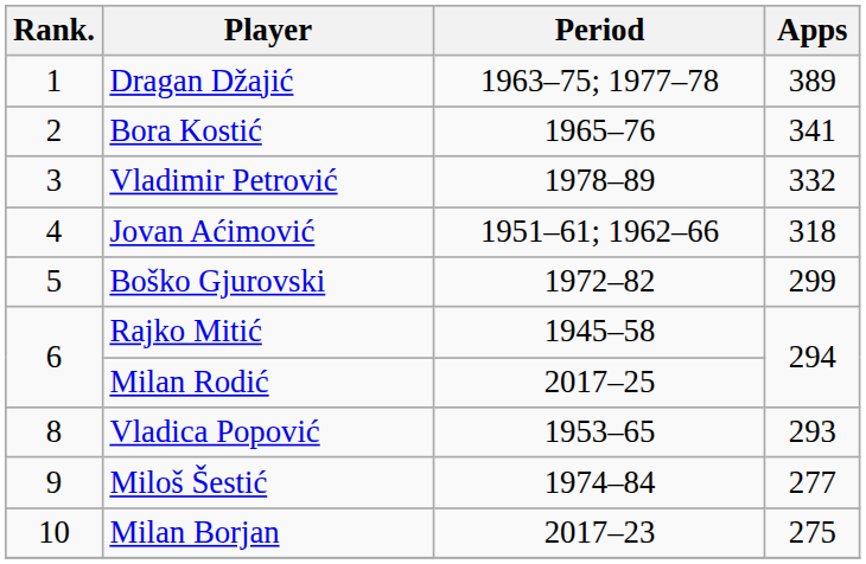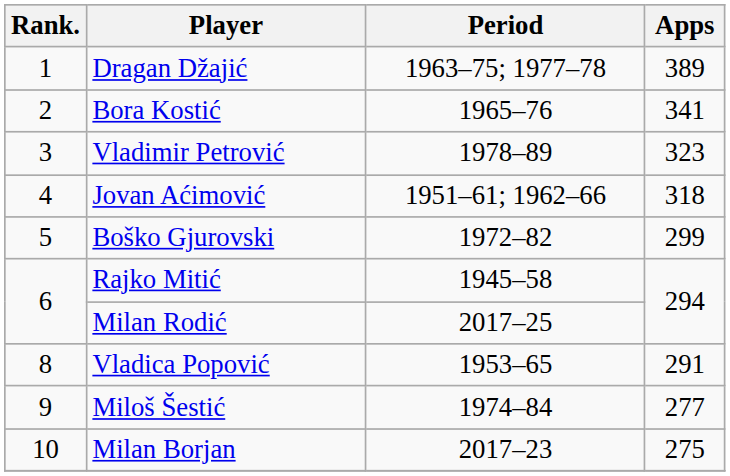 <table class="wikitable sortable" style="text-align:center">
 <tr>
 <th style="width:40px;">Rank.</th>
 <th style="width:160px;">Player</th>
 <th style="width:160px;">Period</th>
 <th style="width:40px;">Apps</th>
 </tr>
 <tr>
 <td>1</td>
 <td style="text-align:left;"> <a href='#'>Dragan Džajić</a></td>
 <td>1963–75; 1977–78</td>
 <td>389</td>
 </tr>
 <tr>
 <td>2</td>
 <td style="text-align:left;"> <a href='#'>Bora Kostić</a></td>
 <td>1965–76</td>
 <td>341</td>
 </tr>
 <tr>
 <td>3</td>
 <td style="text-align:left;"> <a href='#'>Vladimir Petrović</a></td>
 <td>1978–89</td>
-<td>332</td>
+<td>323</td>
 </tr>
 <tr>
 <td>4</td>
 <td style="text-align:left;"> <a href='#'>Jovan Aćimović</a></td>
 <td>1951–61; 1962–66</td>
 <td>318</td>
 </tr>
 <tr>
 <td>5</td>
 <td style="text-align:left;"> <a href='#'>Boško Gjurovski</a></td>
 <td>1972–82</td>
 <td>299</td>
 </tr>
 <tr>
 <td rowspan=2>6</td>
 <td style="text-align:left;"> <a href='#'>Rajko Mitić</a></td>
 <td>1945–58</td>
 <td rowspan=2>294</td>
 </tr>
 <tr>
 <td style="text-align:left;"> <a href='#'>Milan Rodić</a></td>
 <td>2017–25</td>
 </tr>
 <tr>
 <td>8</td>
 <td style="text-align:left;"> <a href='#'>Vladica Popović</a></td>
 <td>1953–65</td>
-<td>293</td>
+<td>291</td>
 </tr>
 <tr>
 <td>9</td>
 <td style="text-align:left;"> <a href='#'>Miloš Šestić</a></td>
 <td>1974–84</td>
 <td>277</td>
 </tr>
 <tr>
 <td>10</td>
 <td style="text-align:left;"> <a href='#'>Milan Borjan</a></td>
 <td>2017–23</td>
 <td>275</td>
 </tr>
 <tr>
 </tr>
 </table>
